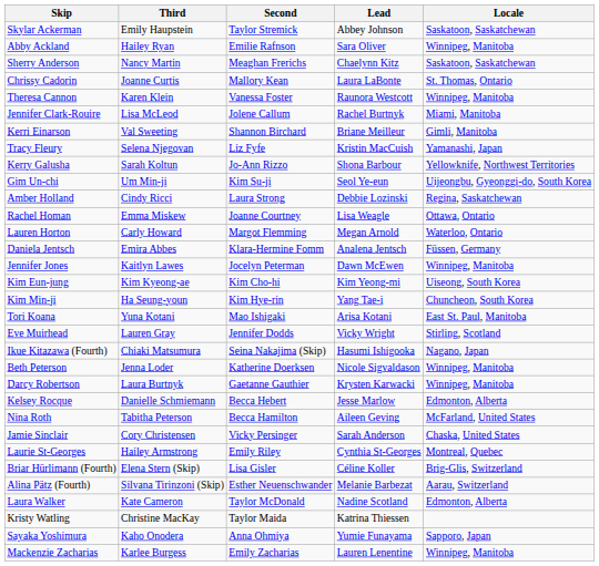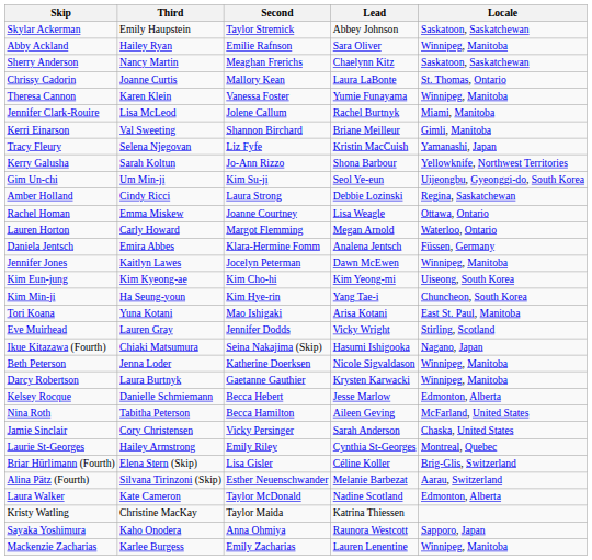 <table class=wikitable>
 <tr>
 <th>Skip</th>
 <th>Third</th>
 <th>Second</th>
 <th>Lead</th>
 <th>Locale</th>
 </tr>
 <tr>
 <td><a href='#'>Skylar Ackerman</a></td>
 <td>Emily Haupstein</td>
 <td><a href='#'>Taylor Stremick</a></td>
 <td>Abbey Johnson</td>
 <td> <a href='#'>Saskatoon</a>, <a href='#'>Saskatchewan</a></td>
 </tr>
 <tr>
 <td><a href='#'>Abby Ackland</a></td>
 <td><a href='#'>Hailey Ryan</a></td>
 <td><a href='#'>Emilie Rafnson</a></td>
 <td><a href='#'>Sara Oliver</a></td>
 <td> <a href='#'>Winnipeg</a>, <a href='#'>Manitoba</a></td>
 </tr>
 <tr>
 <td><a href='#'>Sherry Anderson</a></td>
 <td><a href='#'>Nancy Martin</a></td>
 <td><a href='#'>Meaghan Frerichs</a></td>
 <td><a href='#'>Chaelynn Kitz</a></td>
 <td> <a href='#'>Saskatoon</a>, <a href='#'>Saskatchewan</a></td>
 </tr>
 <tr>
 <td><a href='#'>Chrissy Cadorin</a></td>
 <td><a href='#'>Joanne Curtis</a></td>
 <td><a href='#'>Mallory Kean</a></td>
 <td><a href='#'>Laura LaBonte</a></td>
 <td> <a href='#'>St. Thomas</a>, <a href='#'>Ontario</a></td>
 </tr>
 <tr>
 <td><a href='#'>Theresa Cannon</a></td>
 <td><a href='#'>Karen Klein</a></td>
 <td><a href='#'>Vanessa Foster</a></td>
-<td><a href='#'>Raunora Westcott</a></td>
+<td><a href='#'>Yumie Funayama</a></td>
 <td> <a href='#'>Winnipeg</a>, <a href='#'>Manitoba</a></td>
 </tr>
 <tr>
 <td><a href='#'>Jennifer Clark-Rouire</a></td>
 <td><a href='#'>Lisa McLeod</a></td>
 <td><a href='#'>Jolene Callum</a></td>
 <td><a href='#'>Rachel Burtnyk</a></td>
 <td> <a href='#'>Miami</a>, <a href='#'>Manitoba</a></td>
 </tr>
 <tr>
 <td><a href='#'>Kerri Einarson</a></td>
 <td><a href='#'>Val Sweeting</a></td>
 <td><a href='#'>Shannon Birchard</a></td>
 <td><a href='#'>Briane Meilleur</a></td>
 <td> <a href='#'>Gimli</a>, <a href='#'>Manitoba</a></td>
 </tr>
 <tr>
 <td><a href='#'>Tracy Fleury</a></td>
 <td><a href='#'>Selena Njegovan</a></td>
 <td><a href='#'>Liz Fyfe</a></td>
 <td><a href='#'>Kristin MacCuish</a></td>
 <td> <a href='#'>Yamanashi</a>, <a href='#'>Japan</a></td>
 </tr>
 <tr>
 <td><a href='#'>Kerry Galusha</a></td>
 <td><a href='#'>Sarah Koltun</a></td>
 <td><a href='#'>Jo-Ann Rizzo</a></td>
 <td><a href='#'>Shona Barbour</a></td>
 <td> <a href='#'>Yellowknife</a>, <a href='#'>Northwest Territories</a></td>
 </tr>
 <tr>
 <td><a href='#'>Gim Un-chi</a></td>
 <td><a href='#'>Um Min-ji</a></td>
 <td><a href='#'>Kim Su-ji</a></td>
 <td><a href='#'>Seol Ye-eun</a></td>
 <td> <a href='#'>Uijeongbu</a>, <a href='#'>Gyeonggi-do</a>, <a href='#'>South Korea</a></td>
 </tr>
 <tr>
 <td><a href='#'>Amber Holland</a></td>
 <td><a href='#'>Cindy Ricci</a></td>
 <td><a href='#'>Laura Strong</a></td>
 <td><a href='#'>Debbie Lozinski</a></td>
 <td> <a href='#'>Regina</a>, <a href='#'>Saskatchewan</a></td>
 </tr>
 <tr>
 <td><a href='#'>Rachel Homan</a></td>
 <td><a href='#'>Emma Miskew</a></td>
 <td><a href='#'>Joanne Courtney</a></td>
 <td><a href='#'>Lisa Weagle</a></td>
 <td> <a href='#'>Ottawa</a>, <a href='#'>Ontario</a></td>
 </tr>
 <tr>
 <td><a href='#'>Lauren Horton</a></td>
 <td><a href='#'>Carly Howard</a></td>
 <td><a href='#'>Margot Flemming</a></td>
 <td><a href='#'>Megan Arnold</a></td>
 <td> <a href='#'>Waterloo</a>, <a href='#'>Ontario</a></td>
 </tr>
 <tr>
 <td><a href='#'>Daniela Jentsch</a></td>
 <td><a href='#'>Emira Abbes</a></td>
 <td><a href='#'>Klara-Hermine Fomm</a></td>
 <td><a href='#'>Analena Jentsch</a></td>
 <td> <a href='#'>Füssen</a>, <a href='#'>Germany</a></td>
 </tr>
 <tr>
 <td><a href='#'>Jennifer Jones</a></td>
 <td><a href='#'>Kaitlyn Lawes</a></td>
 <td><a href='#'>Jocelyn Peterman</a></td>
 <td><a href='#'>Dawn McEwen</a></td>
 <td> <a href='#'>Winnipeg</a>, <a href='#'>Manitoba</a></td>
 </tr>
 <tr>
 <td><a href='#'>Kim Eun-jung</a></td>
 <td><a href='#'>Kim Kyeong-ae</a></td>
 <td><a href='#'>Kim Cho-hi</a></td>
 <td><a href='#'>Kim Yeong-mi</a></td>
 <td> <a href='#'>Uiseong</a>, <a href='#'>South Korea</a></td>
 </tr>
 <tr>
 <td><a href='#'>Kim Min-ji</a></td>
 <td><a href='#'>Ha Seung-youn</a></td>
 <td><a href='#'>Kim Hye-rin</a></td>
 <td><a href='#'>Yang Tae-i</a></td>
 <td> <a href='#'>Chuncheon</a>, <a href='#'>South Korea</a></td>
 </tr>
 <tr>
 <td><a href='#'>Tori Koana</a></td>
 <td><a href='#'>Yuna Kotani</a></td>
 <td><a href='#'>Mao Ishigaki</a></td>
 <td><a href='#'>Arisa Kotani</a></td>
 <td> <a href='#'>East St. Paul</a>, <a href='#'>Manitoba</a></td>
 </tr>
 <tr>
 <td><a href='#'>Eve Muirhead</a></td>
 <td><a href='#'>Lauren Gray</a></td>
 <td><a href='#'>Jennifer Dodds</a></td>
 <td><a href='#'>Vicky Wright</a></td>
 <td> <a href='#'>Stirling</a>, <a href='#'>Scotland</a></td>
 </tr>
 <tr>
 <td><a href='#'>Ikue Kitazawa</a> (Fourth)</td>
 <td><a href='#'>Chiaki Matsumura</a></td>
 <td><a href='#'>Seina Nakajima</a> (Skip)</td>
 <td><a href='#'>Hasumi Ishigooka</a></td>
 <td> <a href='#'>Nagano</a>, <a href='#'>Japan</a></td>
 </tr>
 <tr>
 <td><a href='#'>Beth Peterson</a></td>
 <td><a href='#'>Jenna Loder</a></td>
 <td><a href='#'>Katherine Doerksen</a></td>
 <td><a href='#'>Nicole Sigvaldason</a></td>
 <td> <a href='#'>Winnipeg</a>, <a href='#'>Manitoba</a></td>
 </tr>
 <tr>
 <td><a href='#'>Darcy Robertson</a></td>
 <td><a href='#'>Laura Burtnyk</a></td>
 <td><a href='#'>Gaetanne Gauthier</a></td>
 <td><a href='#'>Krysten Karwacki</a></td>
 <td> <a href='#'>Winnipeg</a>, <a href='#'>Manitoba</a></td>
 </tr>
 <tr>
 <td><a href='#'>Kelsey Rocque</a></td>
 <td><a href='#'>Danielle Schmiemann</a></td>
 <td><a href='#'>Becca Hebert</a></td>
 <td><a href='#'>Jesse Marlow</a></td>
 <td> <a href='#'>Edmonton</a>, <a href='#'>Alberta</a></td>
 </tr>
 <tr>
 <td><a href='#'>Nina Roth</a></td>
 <td><a href='#'>Tabitha Peterson</a></td>
 <td><a href='#'>Becca Hamilton</a></td>
 <td><a href='#'>Aileen Geving</a></td>
 <td> <a href='#'>McFarland</a>, <a href='#'>United States</a></td>
 </tr>
 <tr>
 <td><a href='#'>Jamie Sinclair</a></td>
 <td><a href='#'>Cory Christensen</a></td>
 <td><a href='#'>Vicky Persinger</a></td>
 <td><a href='#'>Sarah Anderson</a></td>
 <td> <a href='#'>Chaska</a>, <a href='#'>United States</a></td>
 </tr>
 <tr>
 <td><a href='#'>Laurie St-Georges</a></td>
 <td><a href='#'>Hailey Armstrong</a></td>
 <td><a href='#'>Emily Riley</a></td>
 <td><a href='#'>Cynthia St-Georges</a></td>
 <td> <a href='#'>Montreal</a>, <a href='#'>Quebec</a></td>
 </tr>
 <tr>
 <td><a href='#'>Briar Hürlimann</a> (Fourth)</td>
 <td><a href='#'>Elena Stern</a> (Skip)</td>
 <td><a href='#'>Lisa Gisler</a></td>
 <td><a href='#'>Céline Koller</a></td>
 <td> <a href='#'>Brig-Glis</a>, <a href='#'>Switzerland</a></td>
 </tr>
 <tr>
 <td><a href='#'>Alina Pätz</a> (Fourth)</td>
 <td><a href='#'>Silvana Tirinzoni</a> (Skip)</td>
 <td><a href='#'>Esther Neuenschwander</a></td>
 <td><a href='#'>Melanie Barbezat</a></td>
 <td> <a href='#'>Aarau</a>, <a href='#'>Switzerland</a></td>
 </tr>
 <tr>
 <td><a href='#'>Laura Walker</a></td>
 <td><a href='#'>Kate Cameron</a></td>
 <td><a href='#'>Taylor McDonald</a></td>
 <td><a href='#'>Nadine Scotland</a></td>
 <td> <a href='#'>Edmonton</a>, <a href='#'>Alberta</a></td>
 </tr>
 <tr>
 <td>Kristy Watling</td>
 <td>Christine MacKay</td>
 <td>Taylor Maida</td>
 <td>Katrina Thiessen</td>
 <td></td>
 </tr>
 <tr>
 <td><a href='#'>Sayaka Yoshimura</a></td>
 <td><a href='#'>Kaho Onodera</a></td>
 <td><a href='#'>Anna Ohmiya</a></td>
-<td><a href='#'>Yumie Funayama</a></td>
+<td><a href='#'>Raunora Westcott</a></td>
 <td> <a href='#'>Sapporo</a>, <a href='#'>Japan</a></td>
 </tr>
 <tr>
 <td><a href='#'>Mackenzie Zacharias</a></td>
 <td><a href='#'>Karlee Burgess</a></td>
 <td><a href='#'>Emily Zacharias</a></td>
 <td><a href='#'>Lauren Lenentine</a></td>
 <td> <a href='#'>Winnipeg</a>, <a href='#'>Manitoba</a></td>
 </tr>
 </table>
